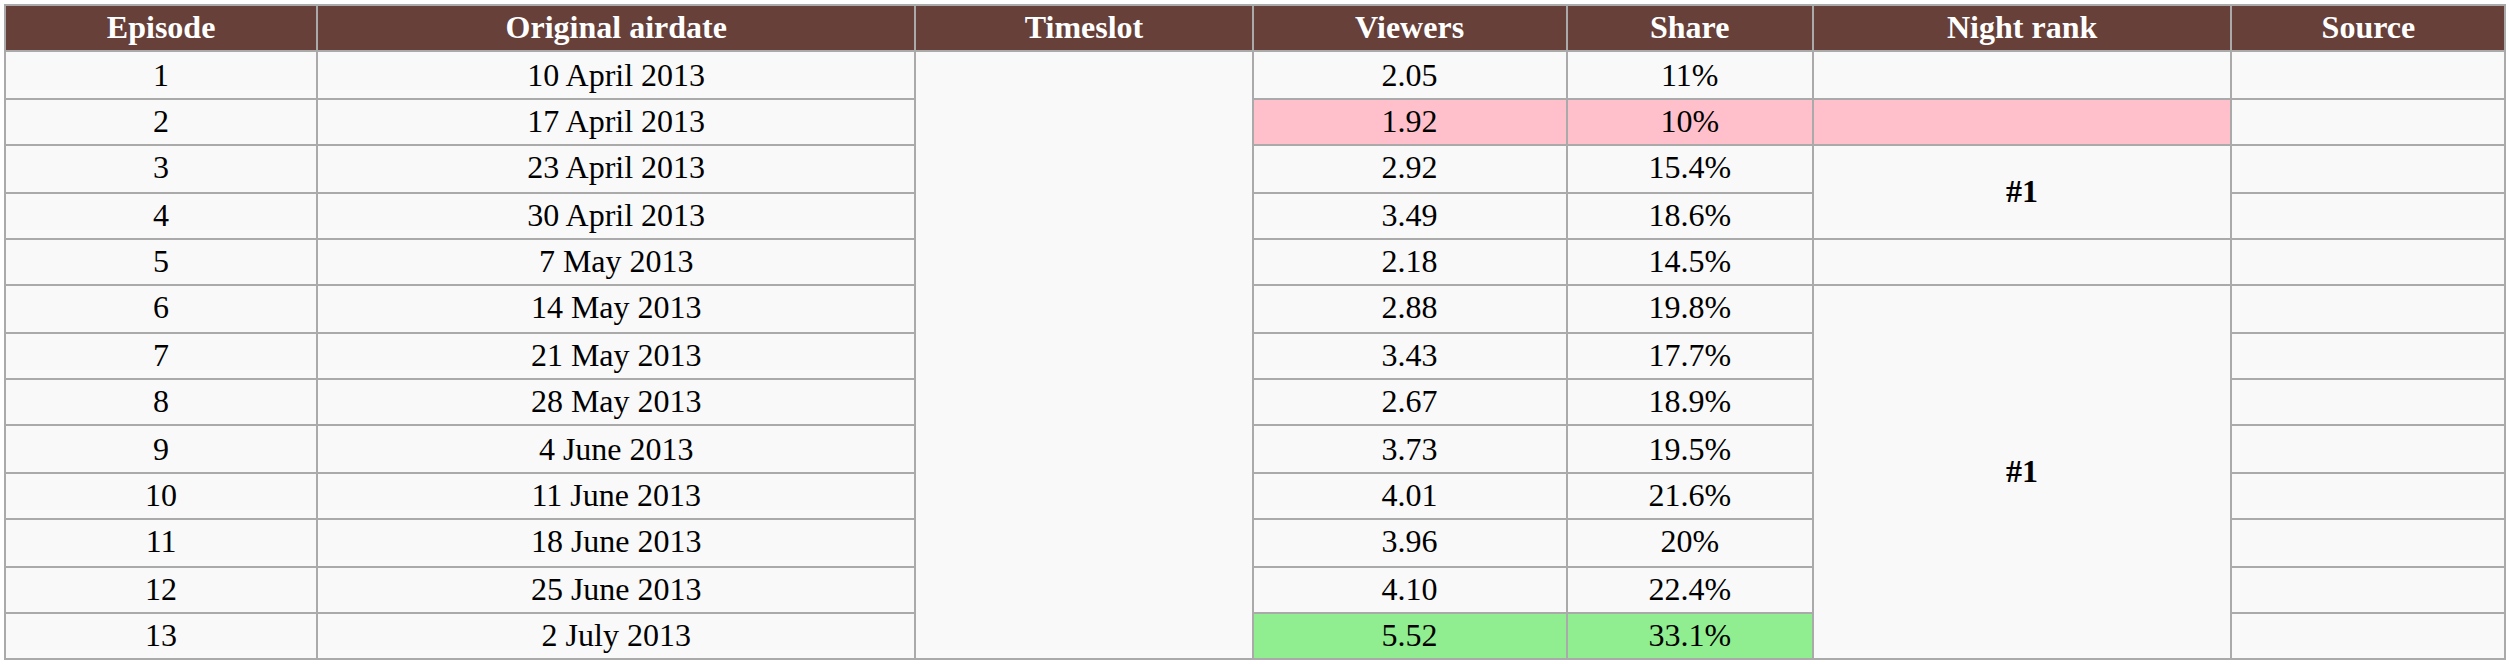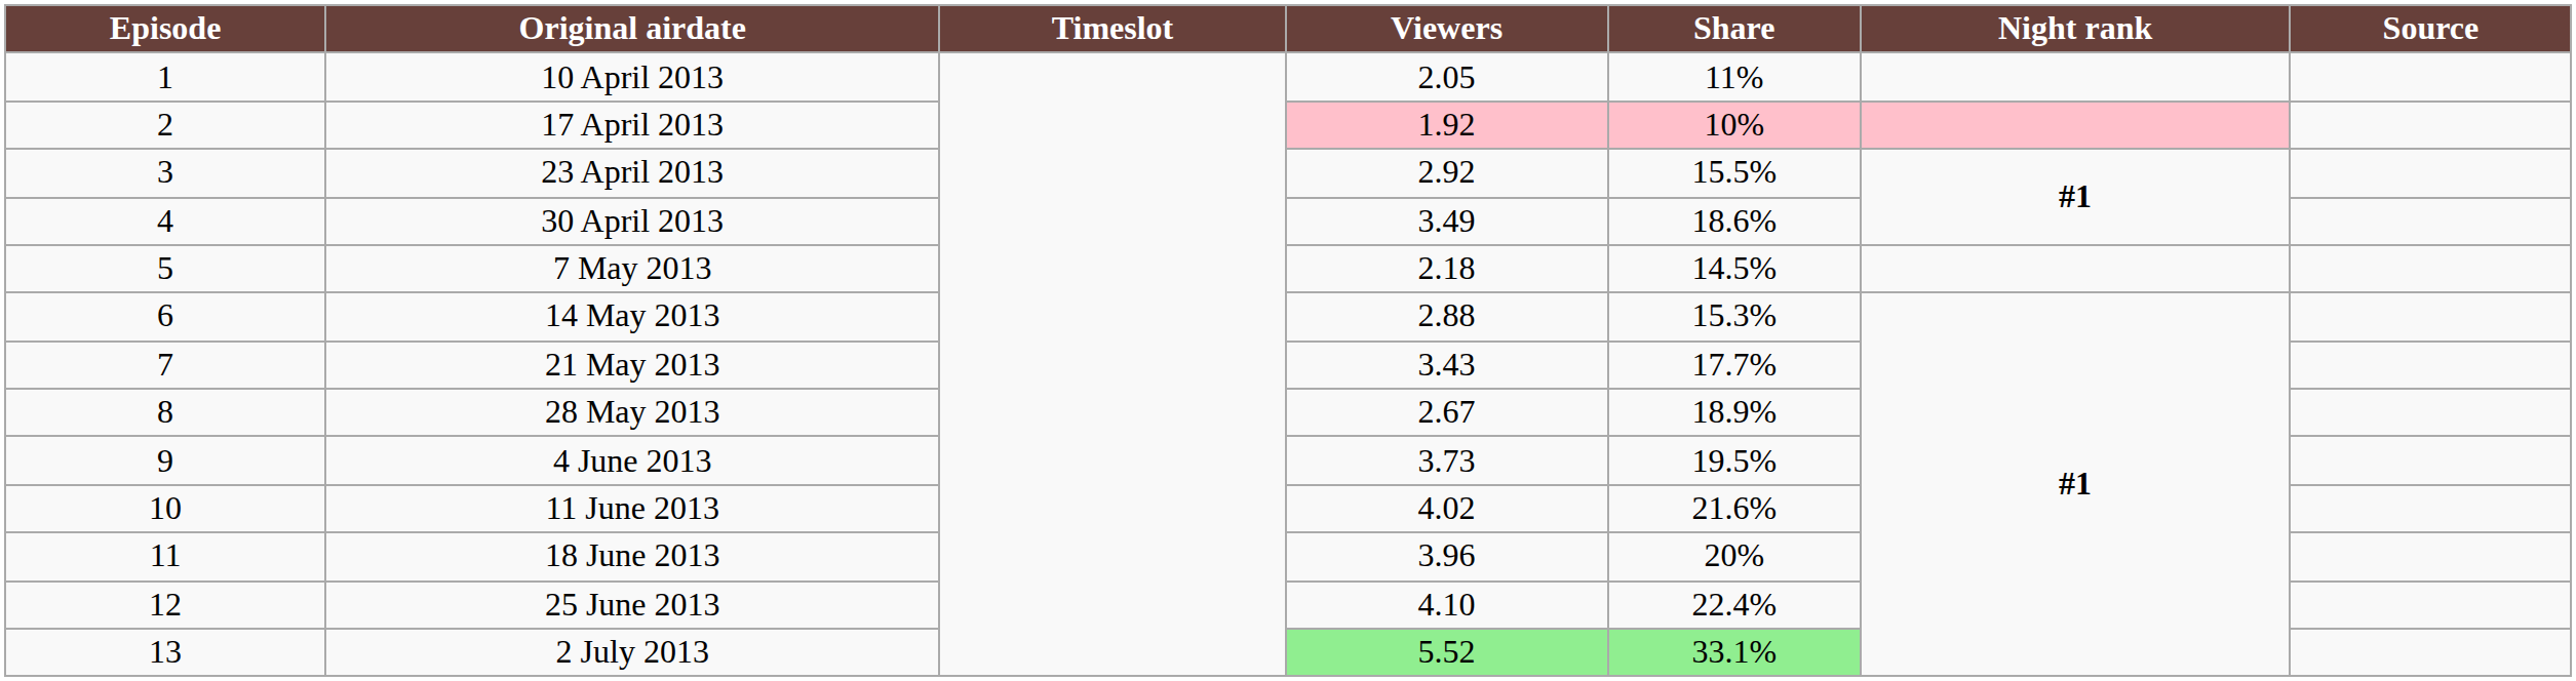 <table class="wikitable plainrowheaders" style="text-align:center; line-height:16px; width:99%">
 <tr style="background:#67403A;color:white">
 <td><strong>Episode</strong></td>
 <td><strong>Original airdate</strong></td>
 <td><strong>Timeslot</strong></td>
 <td><strong>Viewers<br></strong></td>
 <td><strong>Share</strong></td>
 <td><strong>Night rank</strong></td>
 <td><strong>Source</strong></td>
 </tr>
 <tr>
 <td>1</td>
 <td>10 April 2013</td>
 <td rowspan=13></td>
 <td>2.05</td>
 <td>11%</td>
 <td></td>
 <td></td>
 </tr>
 <tr>
 <td>2</td>
 <td>17 April 2013</td>
 <td bgcolor=#FFC0CB>1.92</td>
 <td bgcolor=#FFC0CB>10%</td>
 <td bgcolor=#FFC0CB></td>
 <td></td>
 </tr>
 <tr>
 <td>3</td>
 <td>23 April 2013</td>
 <td>2.92</td>
-<td>15.4%</td>
+<td>15.5%</td>
 <td rowspan="2"><strong>#1</strong></td>
 <td></td>
 </tr>
 <tr>
 <td>4</td>
 <td>30 April 2013</td>
 <td>3.49</td>
 <td>18.6%</td>
 <td></td>
 </tr>
 <tr>
 <td>5</td>
 <td>7 May 2013</td>
 <td>2.18</td>
 <td>14.5%</td>
 <td></td>
 <td></td>
 </tr>
 <tr>
 <td>6</td>
 <td>14 May 2013</td>
 <td>2.88</td>
-<td>19.8%</td>
+<td>15.3%</td>
 <td rowspan="8"><strong>#1</strong></td>
 <td></td>
 </tr>
 <tr>
 <td>7</td>
 <td>21 May 2013</td>
 <td>3.43</td>
 <td>17.7%</td>
 <td></td>
 </tr>
 <tr>
 <td>8</td>
 <td>28 May 2013</td>
 <td>2.67</td>
 <td>18.9%</td>
 <td></td>
 </tr>
 <tr>
 <td>9</td>
 <td>4 June 2013</td>
 <td>3.73</td>
 <td>19.5%</td>
 <td></td>
 </tr>
 <tr>
 <td>10</td>
 <td>11 June 2013</td>
-<td>4.01</td>
+<td>4.02</td>
 <td>21.6%</td>
 <td></td>
 </tr>
 <tr>
 <td>11</td>
 <td>18 June 2013</td>
 <td>3.96</td>
 <td>20%</td>
 <td></td>
 </tr>
 <tr>
 <td>12</td>
 <td>25 June 2013</td>
 <td>4.10</td>
 <td>22.4%</td>
 <td></td>
 </tr>
 <tr>
 <td>13</td>
 <td>2 July 2013</td>
 <td bgcolor=#90EE90>5.52</td>
 <td bgcolor=#90EE90>33.1%</td>
 <td></td>
 </tr>
 </table>
